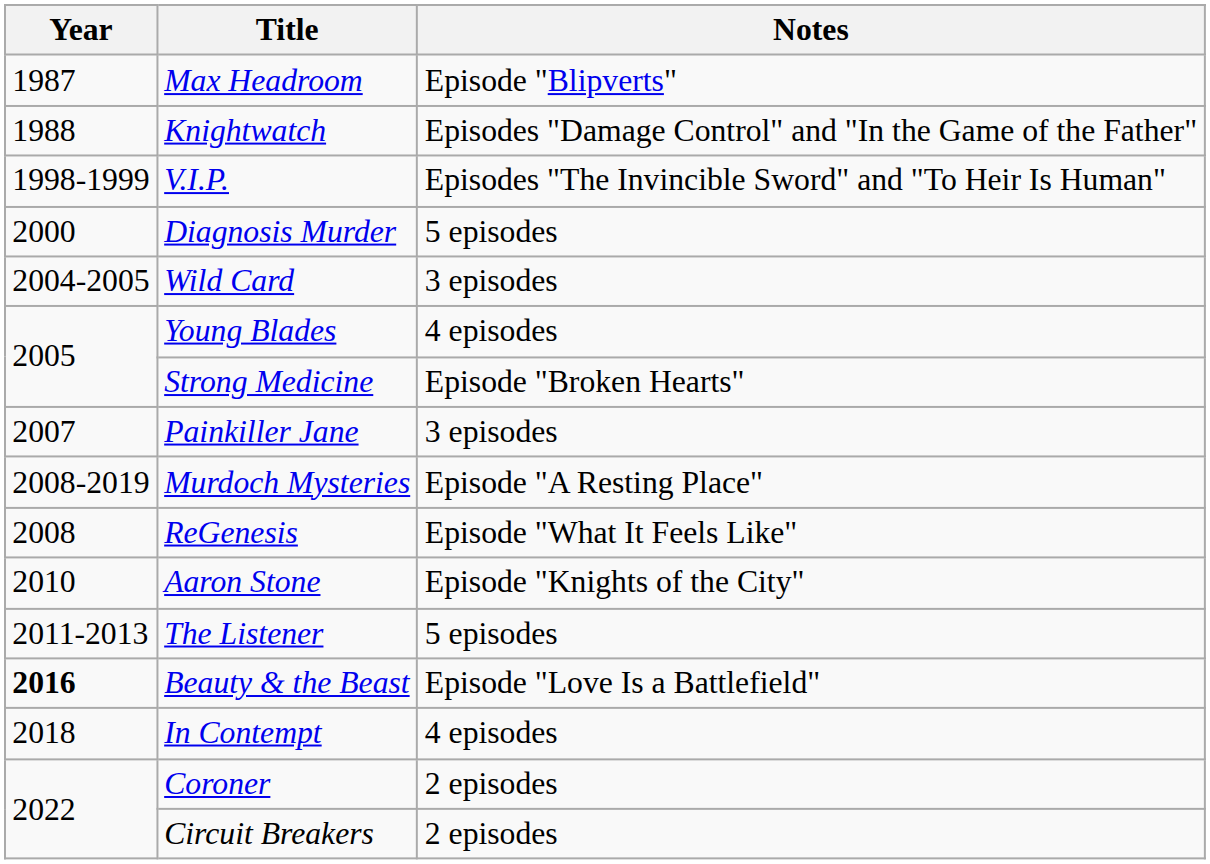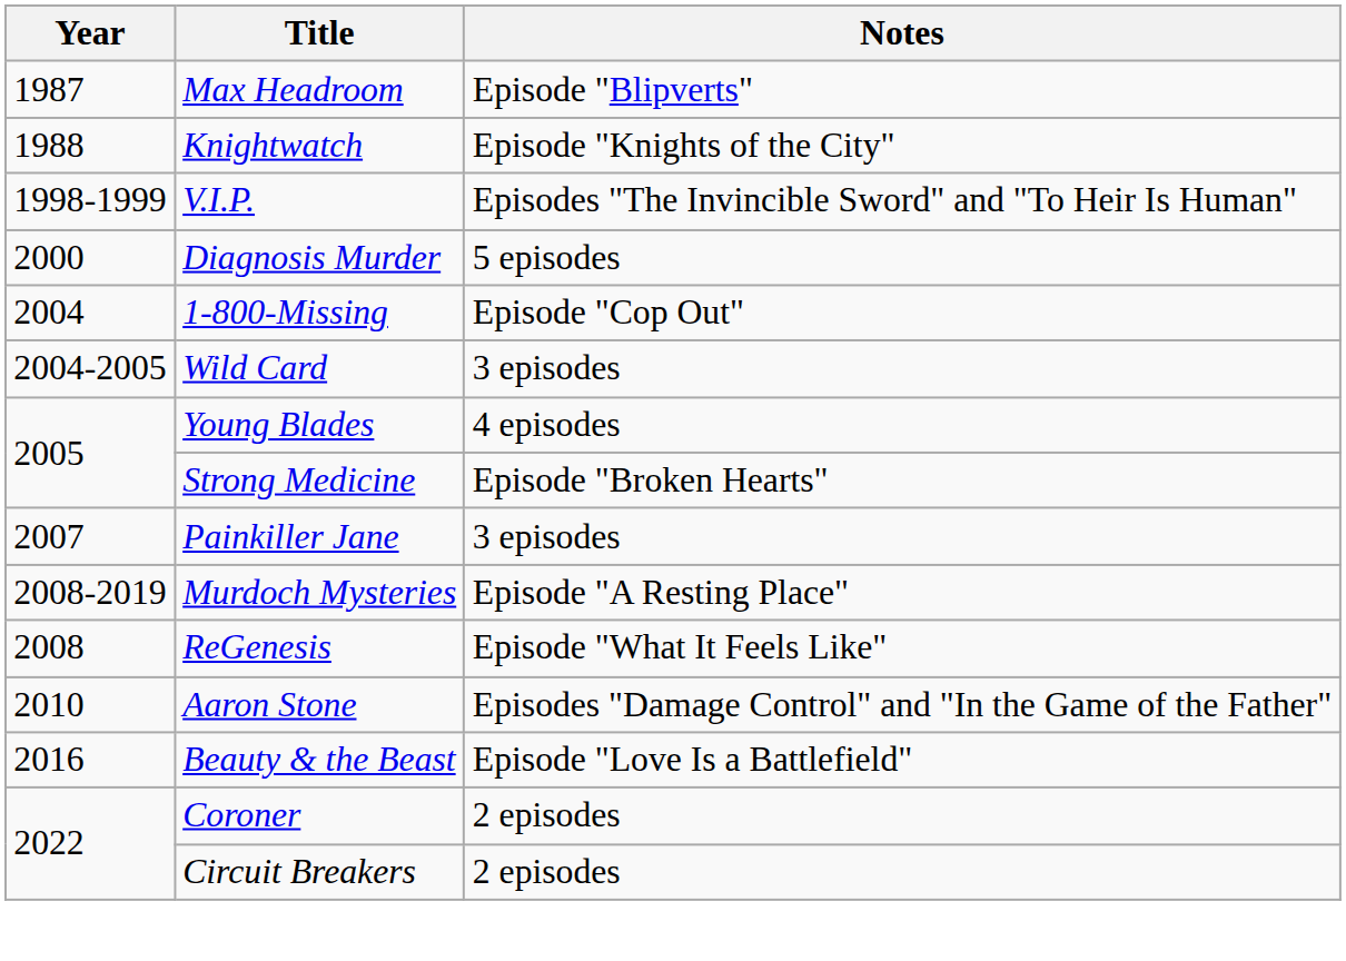 <table class="wikitable">
 <tr>
 <th>Year</th>
 <th>Title</th>
 <th>Notes</th>
 </tr>
 <tr>
 <td>1987</td>
 <td><em><a href='#'>Max Headroom</a></em></td>
 <td>Episode "<a href='#'>Blipverts</a>"</td>
 </tr>
 <tr>
 <td>1988</td>
 <td><em><a href='#'>Knightwatch</a></em></td>
-<td>Episodes "Damage Control" and "In the Game of the Father"</td>
+<td>Episode "Knights of the City"</td>
 </tr>
 <tr>
 <td>1998-1999</td>
 <td><em><a href='#'>V.I.P.</a></em></td>
 <td>Episodes "The Invincible Sword" and "To Heir Is Human"</td>
 </tr>
 <tr>
 <td>2000</td>
 <td><em><a href='#'>Diagnosis Murder</a></em></td>
 <td>5 episodes</td>
+</tr>
+<tr>
+<td>2004</td>
+<td><em><a href='#'>1-800-Missing</a></em></td>
+<td>Episode "Cop Out"</td>
 </tr>
 <tr>
 <td>2004-2005</td>
 <td><em><a href='#'>Wild Card</a></em></td>
 <td>3 episodes</td>
 </tr>
 <tr>
 <td rowspan=2>2005</td>
 <td><em><a href='#'>Young Blades</a></em></td>
 <td>4 episodes</td>
 </tr>
 <tr>
 <td><em><a href='#'>Strong Medicine</a></em></td>
 <td>Episode "Broken Hearts"</td>
 </tr>
 <tr>
 <td>2007</td>
 <td><em><a href='#'>Painkiller Jane</a></em></td>
 <td>3 episodes</td>
 </tr>
 <tr>
 <td>2008-2019</td>
 <td><em><a href='#'>Murdoch Mysteries</a></em></td>
 <td>Episode "A Resting Place"</td>
 </tr>
 <tr>
 <td>2008</td>
 <td><em><a href='#'>ReGenesis</a></em></td>
 <td>Episode "What It Feels Like"</td>
 </tr>
 <tr>
 <td>2010</td>
 <td><em><a href='#'>Aaron Stone</a></em></td>
-<td>Episode "Knights of the City"</td>
+<td>Episodes "Damage Control" and "In the Game of the Father"</td>
 </tr>
 <tr>
-<td>2011-2013</td>
-<td><em><a href='#'>The Listener</a></em></td>
-<td>5 episodes</td>
-</tr>
-<tr>
-<td><strong>2016</strong></td>
+<td>2016</td>
 <td><em><a href='#'>Beauty & the Beast</a></em></td>
 <td>Episode "Love Is a Battlefield"</td>
-</tr>
-<tr>
-<td>2018</td>
-<td><em><a href='#'>In Contempt</a></em></td>
-<td>4 episodes</td>
 </tr>
 <tr>
 <td rowspan=2>2022</td>
 <td><em><a href='#'>Coroner</a></em></td>
 <td>2 episodes</td>
 </tr>
 <tr>
 <td><em>Circuit Breakers</em></td>
 <td>2 episodes</td>
 </tr>
 </table>
